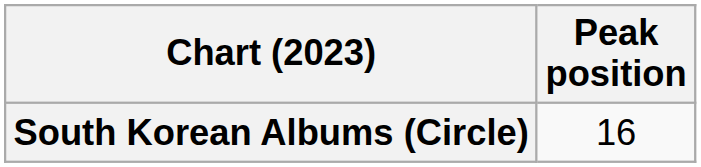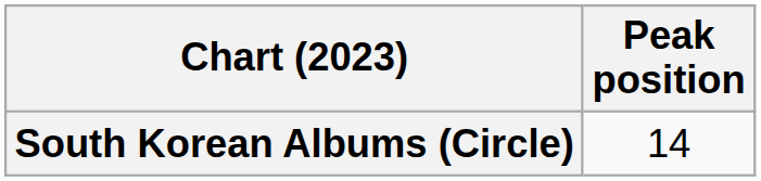 <table class="wikitable plainrowheaders" style="text-align:center">
 <tr>
 <th scope="col">Chart (2023)</th>
 <th scope="col">Peak<br>position</th>
 </tr>
 <tr>
 <th scope="row">South Korean Albums (Circle)</th>
-<td>16</td>
+<td>14</td>
 </tr>
 </table>
